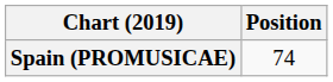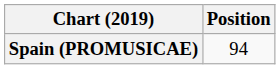 <table class="wikitable plainrowheaders" style="text-align:center">
 <tr>
 <th scope="col">Chart (2019)</th>
 <th scope="col">Position</th>
 </tr>
 <tr>
 <th scope="row">Spain (PROMUSICAE)</th>
-<td>74</td>
+<td>94</td>
 </tr>
 </table>
